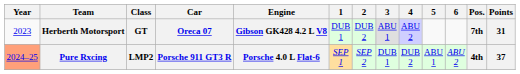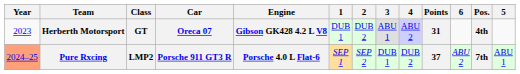 <table class="wikitable" style="text-align:center; font-size:85%">
 <tr>
 <th>Year</th>
 <th>Team</th>
 <th>Class</th>
 <th>Car</th>
 <th>Engine</th>
 <th>1</th>
 <th>2</th>
 <th>3</th>
 <th>4</th>
-<th>5</th>
+<th>Points</th>
 <th>6</th>
 <th>Pos.</th>
-<th>Points</th>
+<th>5</th>
 </tr>
 <tr>
 <td><a href='#'>2023</a></td>
 <th>Herberth Motorsport</th>
 <th>GT</th>
 <th nowrap><a href='#'>Oreca 07</a></th>
 <th nowrap><a href='#'>Gibson</a> GK428 4.2 L <a href='#'>V8</a></th>
 <td style="background:#DFFFDF;"><a href='#'>DUB<br>1</a><br></td>
 <td style="background:#DFFFDF;"><a href='#'>DUB<br>2</a><br></td>
 <td style="background:#DFDFDF;"><a href='#'>ABU<br>1</a><br></td>
 <td style="background:#CFCFFF;"><a href='#'>ABU<br>2</a><br></td>
+<th>31</th>
 <td></td>
+<th>4th</th>
 <td></td>
-<th>7th</th>
-<th>31</th>
 </tr>
 <tr>
 <td nowrap style="background: lightsalmon;"><a href='#'>2024–25</a></td>
 <th nowrap><a href='#'>Pure Rxcing</a></th>
 <th>LMP2</th>
 <th><a href='#'>Porsche 911 GT3 R</a></th>
 <th><a href='#'>Porsche</a> 4.0 L <a href='#'>Flat-6</a></th>
 <td style="background:#FFDF9F;"><em><a href='#'>SEP<br>1</a></em><br></td>
 <td style="background:#DFFFDF;"><em><a href='#'>SEP<br>2</a></em><br></td>
 <td style="background:#DFFFDF;"><a href='#'>DUB<br>1</a><br></td>
 <td style="background:#DFFFDF;"><a href='#'>DUB<br>2</a><br></td>
+<th>37</th>
+<td style="background:#DFFFDF;"><em><a href='#'>ABU<br>2</a></em><br></td>
+<th>7th</th>
 <td style="background:#DFFFDF;"><a href='#'>ABU<br>1</a><br></td>
-<td style="background:#DFFFDF;"><em><a href='#'>ABU<br>2</a></em><br></td>
-<th>4th</th>
-<th>37</th>
 </tr>
 </table>
